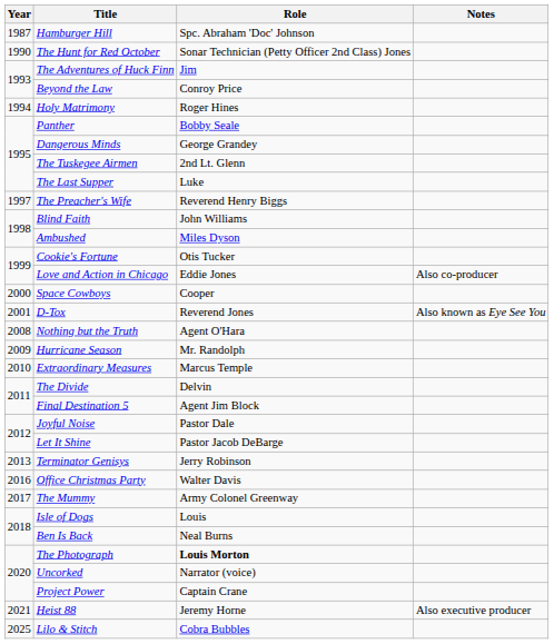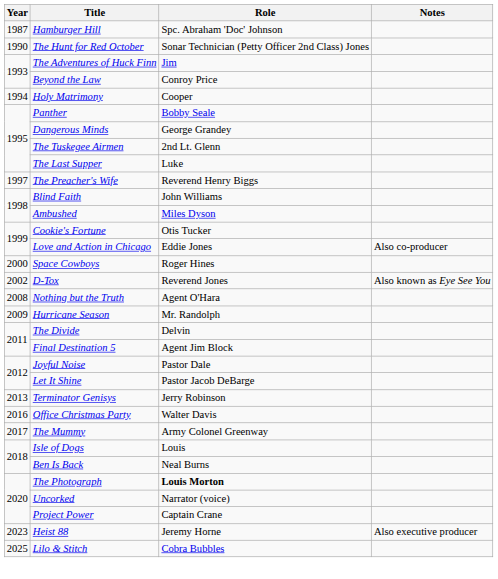 <table class="wikitable sortable">
 <tr>
 <th>Year</th>
 <th>Title</th>
 <th>Role</th>
 <th class="unsortable">Notes</th>
 </tr>
 <tr>
 <td>1987</td>
 <td><em><a href='#'>Hamburger Hill</a></em></td>
 <td>Spc. Abraham 'Doc' Johnson</td>
 <td></td>
 </tr>
 <tr>
 <td>1990</td>
 <td><em><a href='#'>The Hunt for Red October</a></em></td>
 <td>Sonar Technician (Petty Officer 2nd Class) Jones</td>
 <td></td>
 </tr>
 <tr>
 <td rowspan= "2">1993</td>
 <td><em><a href='#'>The Adventures of Huck Finn</a></em></td>
 <td><a href='#'>Jim</a></td>
 <td></td>
 </tr>
 <tr>
 <td><em><a href='#'>Beyond the Law</a></em></td>
 <td>Conroy Price</td>
 <td></td>
 </tr>
 <tr>
 <td>1994</td>
 <td><em><a href='#'>Holy Matrimony</a></em></td>
-<td>Roger Hines</td>
+<td>Cooper</td>
 <td></td>
 </tr>
 <tr>
 <td rowspan= "4">1995</td>
 <td><em><a href='#'>Panther</a></em></td>
 <td><a href='#'>Bobby Seale</a></td>
 <td></td>
 </tr>
 <tr>
 <td><em><a href='#'>Dangerous Minds</a></em></td>
 <td>George Grandey</td>
 <td></td>
 </tr>
 <tr>
 <td><em><a href='#'>The Tuskegee Airmen</a></em></td>
 <td>2nd Lt. Glenn</td>
 <td></td>
 </tr>
 <tr>
 <td><em><a href='#'>The Last Supper</a></em></td>
 <td>Luke</td>
 <td></td>
 </tr>
 <tr>
 <td>1997</td>
 <td><em><a href='#'>The Preacher's Wife</a></em></td>
 <td>Reverend Henry Biggs</td>
 <td></td>
 </tr>
 <tr>
 <td rowspan= "2">1998</td>
 <td><em><a href='#'>Blind Faith</a></em></td>
 <td>John Williams</td>
 <td></td>
 </tr>
 <tr>
 <td><em><a href='#'>Ambushed</a></em></td>
 <td><a href='#'>Miles Dyson</a></td>
 <td></td>
 </tr>
 <tr>
 <td rowspan= "2">1999</td>
 <td><em><a href='#'>Cookie's Fortune</a></em></td>
 <td>Otis Tucker</td>
 <td></td>
 </tr>
 <tr>
 <td><em><a href='#'>Love and Action in Chicago</a></em></td>
 <td>Eddie Jones</td>
 <td>Also co-producer</td>
 </tr>
 <tr>
 <td>2000</td>
 <td><em><a href='#'>Space Cowboys</a></em></td>
-<td>Cooper</td>
+<td>Roger Hines</td>
 <td></td>
 </tr>
 <tr>
-<td>2001</td>
+<td>2002</td>
 <td><em><a href='#'>D-Tox</a></em></td>
 <td>Reverend Jones</td>
 <td>Also known as <em>Eye See You</em></td>
 </tr>
 <tr>
 <td>2008</td>
 <td><em><a href='#'>Nothing but the Truth</a></em></td>
 <td>Agent O'Hara</td>
 <td></td>
 </tr>
 <tr>
 <td>2009</td>
 <td><em><a href='#'>Hurricane Season</a></em></td>
 <td>Mr. Randolph</td>
-<td></td>
-</tr>
-<tr>
-<td>2010</td>
-<td><em><a href='#'>Extraordinary Measures</a></em></td>
-<td>Marcus Temple</td>
 <td></td>
 </tr>
 <tr>
 <td rowspan= "2">2011</td>
 <td><em><a href='#'>The Divide</a></em></td>
 <td>Delvin</td>
 <td></td>
 </tr>
 <tr>
 <td><em><a href='#'>Final Destination 5</a></em></td>
 <td>Agent Jim Block</td>
 <td></td>
 </tr>
 <tr>
 <td rowspan= "2">2012</td>
 <td><em><a href='#'>Joyful Noise</a></em></td>
 <td>Pastor Dale</td>
 <td></td>
 </tr>
 <tr>
 <td><em><a href='#'>Let It Shine</a></em></td>
 <td>Pastor Jacob DeBarge</td>
 <td></td>
 </tr>
 <tr>
 <td>2013</td>
 <td><em><a href='#'>Terminator Genisys</a></em></td>
 <td>Jerry Robinson</td>
 <td></td>
 </tr>
 <tr>
 <td>2016</td>
 <td><em><a href='#'>Office Christmas Party</a></em></td>
 <td>Walter Davis</td>
 <td></td>
 </tr>
 <tr>
 <td>2017</td>
 <td><em><a href='#'>The Mummy</a></em></td>
 <td>Army Colonel Greenway</td>
 <td></td>
 </tr>
 <tr>
 <td rowspan= "2">2018</td>
 <td><em><a href='#'>Isle of Dogs</a></em></td>
 <td>Louis</td>
 <td></td>
 </tr>
 <tr>
 <td><em><a href='#'>Ben Is Back</a></em></td>
 <td>Neal Burns</td>
 <td></td>
 </tr>
 <tr>
 <td rowspan= "3">2020</td>
 <td><em><a href='#'>The Photograph</a></em></td>
 <td><strong>Louis Morton</strong></td>
 <td></td>
 </tr>
 <tr>
 <td><em><a href='#'>Uncorked</a></em></td>
 <td>Narrator (voice)</td>
 <td></td>
 </tr>
 <tr>
 <td><em><a href='#'>Project Power</a></em></td>
 <td>Captain Crane</td>
 <td></td>
 </tr>
 <tr>
-<td>2021</td>
+<td>2023</td>
 <td><em><a href='#'>Heist 88</a></em></td>
 <td>Jeremy Horne</td>
 <td>Also executive producer</td>
 </tr>
 <tr>
 <td>2025</td>
 <td><em><a href='#'>Lilo & Stitch</a></em></td>
 <td><a href='#'>Cobra Bubbles</a></td>
 <td></td>
 </tr>
 </table>
